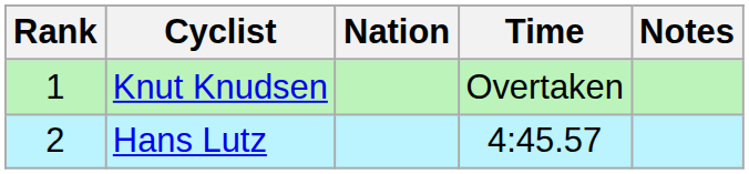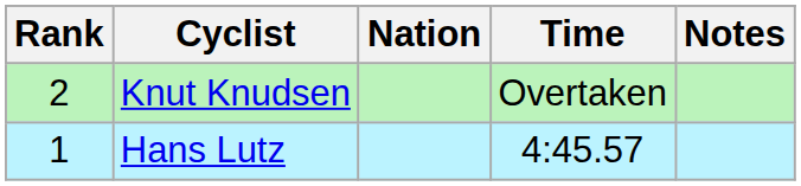 <table class="wikitable sortable" style=text-align:center>
 <tr>
 <th>Rank</th>
 <th>Cyclist</th>
 <th>Nation</th>
 <th>Time</th>
 <th>Notes</th>
 </tr>
 <tr bgcolor=bbf3bb>
-<td>1</td>
+<td>2</td>
 <td align=left data-sort-value="Knudsen, Knut"><a href='#'>Knut Knudsen</a></td>
 <td align=left></td>
 <td>Overtaken</td>
 <td></td>
 </tr>
 <tr bgcolor=bbf3ff>
-<td>2</td>
+<td>1</td>
 <td align=left data-sort-value="Lutz, Hans"><a href='#'>Hans Lutz</a></td>
 <td align=left></td>
 <td>4:45.57</td>
 <td></td>
 </tr>
 </table>
